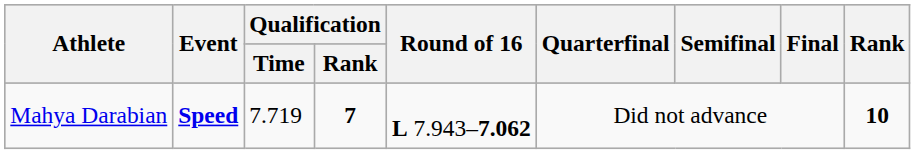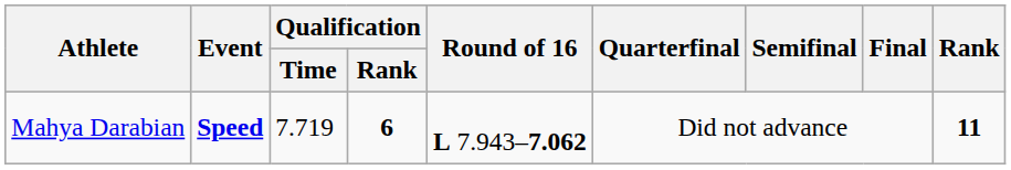 <table class="wikitable" style="font-size:90%">
 <tr>
 <th rowspan="2">Athlete</th>
 <th rowspan="2">Event</th>
 <th colspan="2">Qualification</th>
 <th rowspan="2">Round of 16</th>
 <th rowspan="2">Quarterfinal</th>
 <th rowspan="2">Semifinal</th>
 <th rowspan="2">Final</th>
 <th rowspan="2">Rank</th>
 </tr>
 <tr>
 <th>Time</th>
 <th>Rank</th>
 </tr>
 <tr>
 <td><a href='#'>Mahya Darabian</a></td>
 <td><strong><a href='#'>Speed</a></strong></td>
 <td>7.719</td>
-<td align=center><strong>7</strong> <strong></strong></td>
+<td align=center><strong>6</strong> <strong></strong></td>
 <td><br><strong>L</strong> 7.943–<strong>7.062</strong></td>
 <td colspan="3" align=center>Did not advance</td>
-<td align=center><strong>10</strong></td>
+<td align=center><strong>11</strong></td>
 </tr>
 </table>
